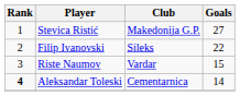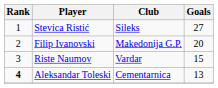 <table class="wikitable" style="text-align:center">
 <tr>
 <th>Rank</th>
 <th>Player</th>
 <th>Club</th>
 <th>Goals</th>
 </tr>
 <tr>
 <td>1</td>
 <td align="left"> <a href='#'>Stevica Ristić</a></td>
-<td align="left"><a href='#'>Makedonija G.P.</a></td>
+<td align="left"><a href='#'>Sileks</a></td>
 <td>27</td>
 </tr>
 <tr>
 <td>2</td>
 <td align="left"> <a href='#'>Filip Ivanovski</a></td>
-<td align="left"><a href='#'>Sileks</a></td>
-<td>22</td>
+<td align="left"><a href='#'>Makedonija G.P.</a></td>
+<td>20</td>
 </tr>
 <tr>
 <td>3</td>
 <td align="left"> <a href='#'>Riste Naumov</a></td>
 <td align="left"><a href='#'>Vardar</a></td>
 <td>15</td>
 </tr>
 <tr>
 <td><strong>4</strong></td>
 <td align="left"> <a href='#'>Aleksandar Toleski</a></td>
 <td align="left"><a href='#'>Cementarnica</a></td>
-<td>14</td>
+<td>13</td>
 </tr>
 <tr>
 </tr>
 </table>
